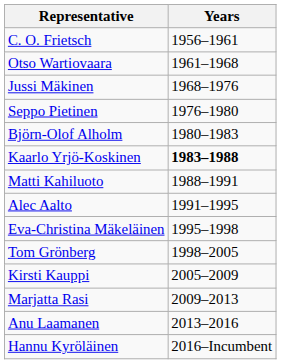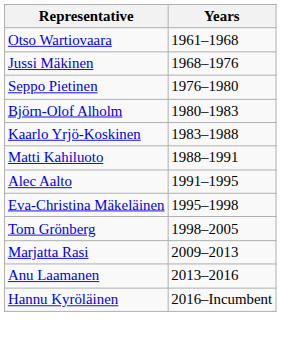 <table class="wikitable sortable">
 <tr>
 <th>Representative</th>
 <th>Years</th>
-</tr>
-<tr>
-<td><a href='#'>C. O. Frietsch</a></td>
-<td>1956–1961</td>
 </tr>
 <tr>
 <td><a href='#'>Otso Wartiovaara</a></td>
 <td>1961–1968</td>
 </tr>
 <tr>
 <td><a href='#'>Jussi Mäkinen</a></td>
 <td>1968–1976</td>
 </tr>
 <tr>
 <td><a href='#'>Seppo Pietinen</a></td>
 <td>1976–1980</td>
 </tr>
 <tr>
 <td><a href='#'>Björn-Olof Alholm</a></td>
 <td>1980–1983</td>
 </tr>
 <tr>
 <td><a href='#'>Kaarlo Yrjö-Koskinen</a></td>
-<td><strong>1983–1988</strong></td>
+<td>1983–1988</td>
 </tr>
 <tr>
 <td><a href='#'>Matti Kahiluoto</a></td>
 <td>1988–1991</td>
 </tr>
 <tr>
 <td><a href='#'>Alec Aalto</a></td>
 <td>1991–1995</td>
 </tr>
 <tr>
 <td><a href='#'>Eva-Christina Mäkeläinen</a></td>
 <td>1995–1998</td>
 </tr>
 <tr>
 <td><a href='#'>Tom Grönberg</a></td>
 <td>1998–2005</td>
 </tr>
 <tr>
-<td><a href='#'>Kirsti Kauppi</a></td>
-<td>2005–2009</td>
-</tr>
-<tr>
 <td><a href='#'>Marjatta Rasi</a></td>
 <td>2009–2013</td>
 </tr>
 <tr>
 <td><a href='#'>Anu Laamanen</a></td>
 <td>2013–2016</td>
 </tr>
 <tr>
 <td><a href='#'>Hannu Kyröläinen</a></td>
 <td>2016–Incumbent</td>
 </tr>
 </table>
